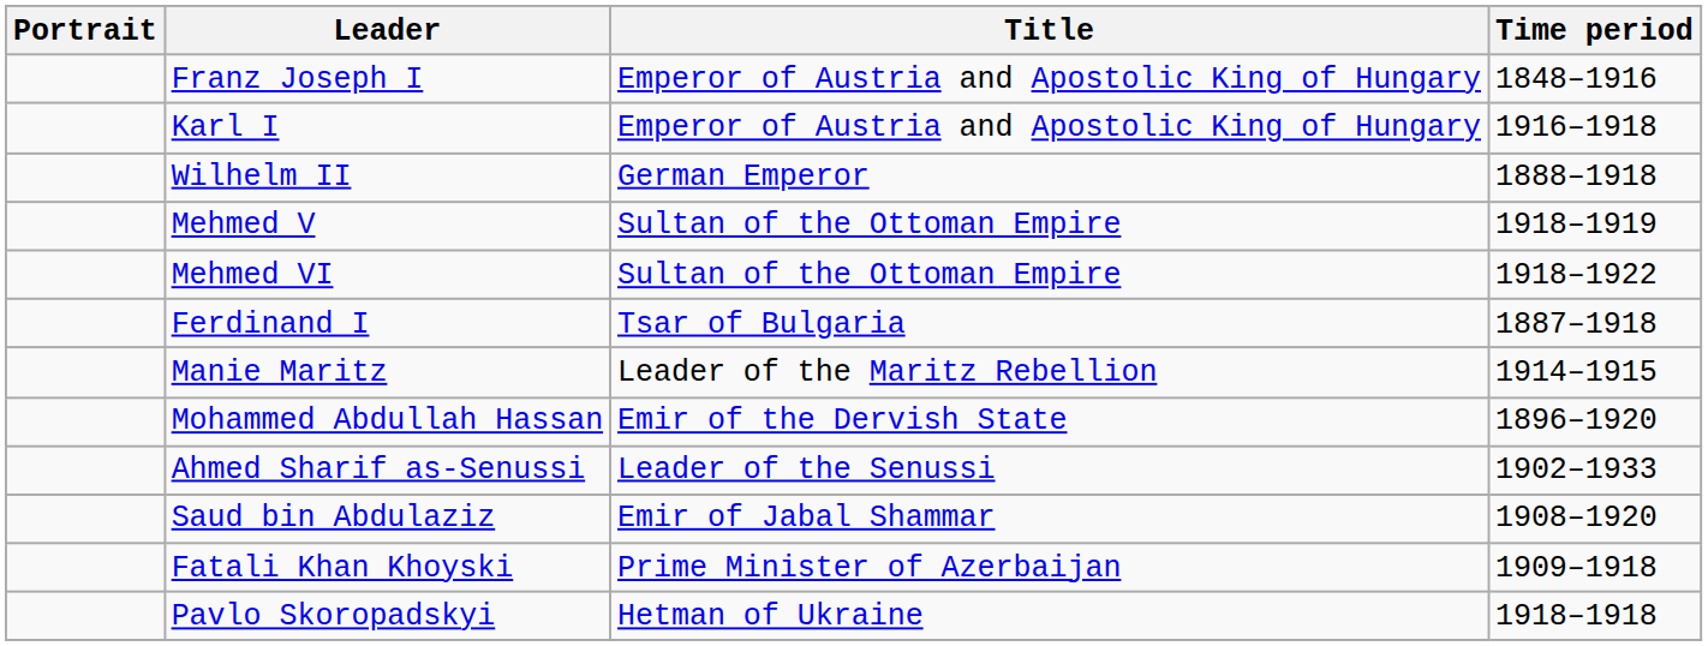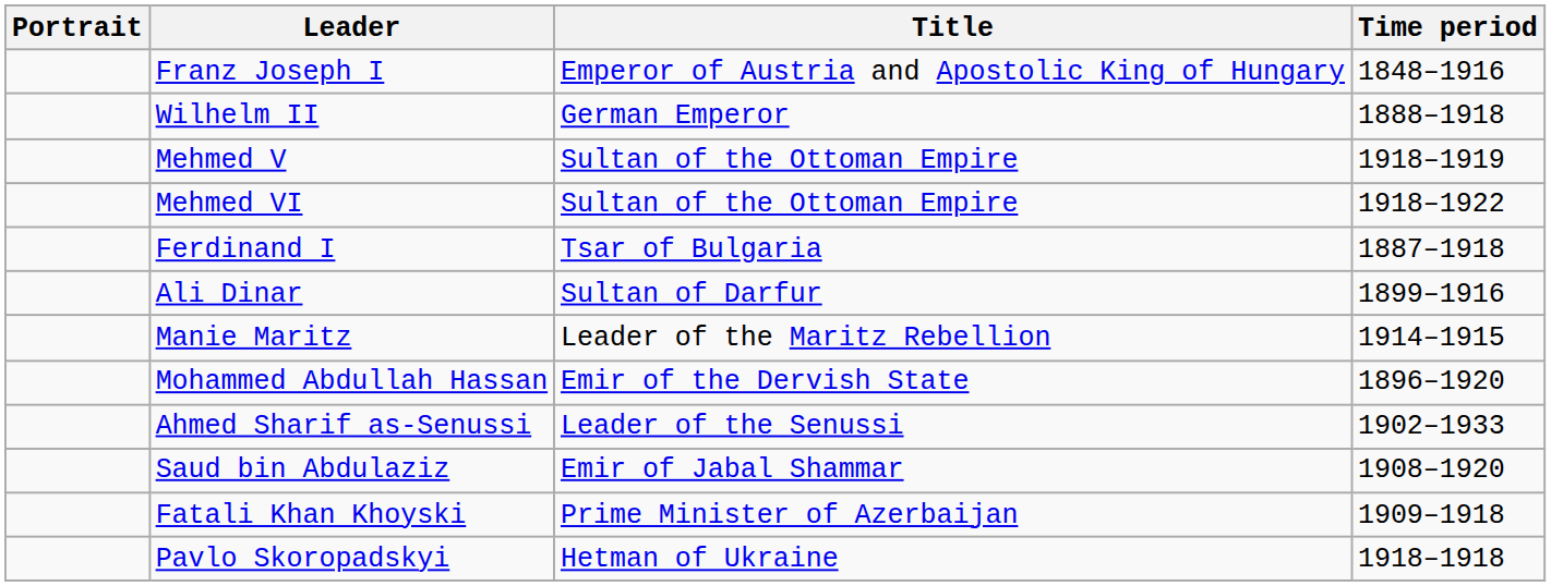 <table class="wikitable">
 <tr>
 <th>Portrait</th>
 <th>Leader</th>
 <th>Title</th>
 <th>Time period</th>
 </tr>
 <tr>
 <td></td>
 <td><a href='#'>Franz Joseph I</a></td>
 <td><a href='#'>Emperor of Austria</a> and <a href='#'>Apostolic King of Hungary</a></td>
 <td>1848–1916</td>
-</tr>
-<tr>
-<td></td>
-<td><a href='#'>Karl I</a></td>
-<td><a href='#'>Emperor of Austria</a> and <a href='#'>Apostolic King of Hungary</a></td>
-<td>1916–1918</td>
 </tr>
 <tr>
 <td></td>
 <td><a href='#'>Wilhelm II</a></td>
 <td><a href='#'>German Emperor</a></td>
 <td>1888–1918</td>
 </tr>
 <tr>
 <td></td>
 <td><a href='#'>Mehmed V</a></td>
 <td><a href='#'>Sultan of the Ottoman Empire</a></td>
 <td>1918–1919</td>
 </tr>
 <tr>
 <td></td>
 <td><a href='#'>Mehmed VI</a></td>
 <td><a href='#'>Sultan of the Ottoman Empire</a></td>
 <td>1918–1922</td>
 </tr>
 <tr>
 <td></td>
 <td><a href='#'>Ferdinand I</a></td>
 <td><a href='#'>Tsar of Bulgaria</a></td>
 <td>1887–1918</td>
+</tr>
+<tr>
+<td></td>
+<td><a href='#'>Ali Dinar</a></td>
+<td><a href='#'>Sultan of Darfur</a></td>
+<td>1899–1916</td>
 </tr>
 <tr>
 <td></td>
 <td><a href='#'>Manie Maritz</a></td>
 <td>Leader of the <a href='#'>Maritz Rebellion</a></td>
 <td>1914–1915</td>
 </tr>
 <tr>
 <td></td>
 <td><a href='#'>Mohammed Abdullah Hassan</a></td>
 <td><a href='#'>Emir of the Dervish State</a></td>
 <td>1896–1920</td>
 </tr>
 <tr>
 <td></td>
 <td><a href='#'>Ahmed Sharif as-Senussi</a></td>
 <td><a href='#'>Leader of the Senussi</a></td>
 <td>1902–1933</td>
 </tr>
 <tr>
 <td></td>
 <td><a href='#'>Saud bin Abdulaziz</a></td>
 <td><a href='#'>Emir of Jabal Shammar</a></td>
 <td>1908–1920</td>
 </tr>
 <tr>
 <td></td>
 <td><a href='#'>Fatali Khan Khoyski</a></td>
 <td><a href='#'>Prime Minister of Azerbaijan</a></td>
 <td>1909–1918</td>
 </tr>
 <tr>
 <td></td>
 <td><a href='#'>Pavlo Skoropadskyi</a></td>
 <td><a href='#'>Hetman of Ukraine</a></td>
 <td>1918–1918</td>
 </tr>
 </table>
